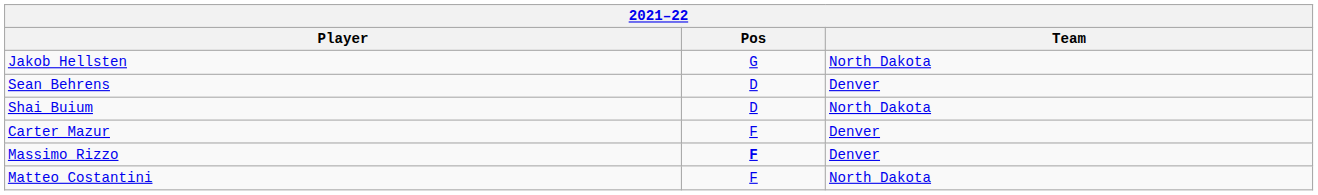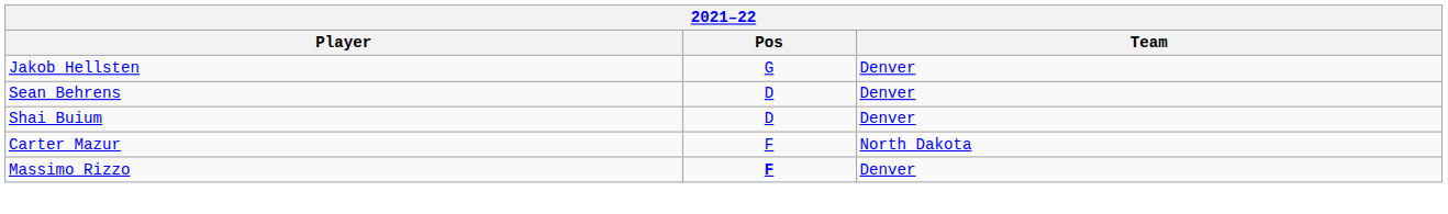 <table class="wikitable" width=95%>
 <tr>
 <th colspan=3><a href='#'>2021–22</a></th>
 </tr>
 <tr>
 <th>Player</th>
 <th>Pos</th>
 <th>Team</th>
 </tr>
 <tr>
 <td><a href='#'>Jakob Hellsten</a></td>
 <td align=center><a href='#'>G</a></td>
-<td><a href='#'>North Dakota</a></td>
+<td><a href='#'>Denver</a></td>
 </tr>
 <tr>
 <td><a href='#'>Sean Behrens</a></td>
 <td align=center><a href='#'>D</a></td>
 <td><a href='#'>Denver</a></td>
 </tr>
 <tr>
 <td><a href='#'>Shai Buium</a></td>
 <td align=center><a href='#'>D</a></td>
-<td><a href='#'>North Dakota</a></td>
+<td><a href='#'>Denver</a></td>
 </tr>
 <tr>
 <td><a href='#'>Carter Mazur</a></td>
 <td align=center><a href='#'>F</a></td>
-<td><a href='#'>Denver</a></td>
+<td><a href='#'>North Dakota</a></td>
 </tr>
 <tr>
 <td><a href='#'>Massimo Rizzo</a></td>
 <td align=center><strong><a href='#'>F</a></strong></td>
 <td><a href='#'>Denver</a></td>
 </tr>
-<tr>
-<td><a href='#'>Matteo Costantini</a></td>
-<td align=center><a href='#'>F</a></td>
-<td><a href='#'>North Dakota</a></td>
-</tr>
 </table>
